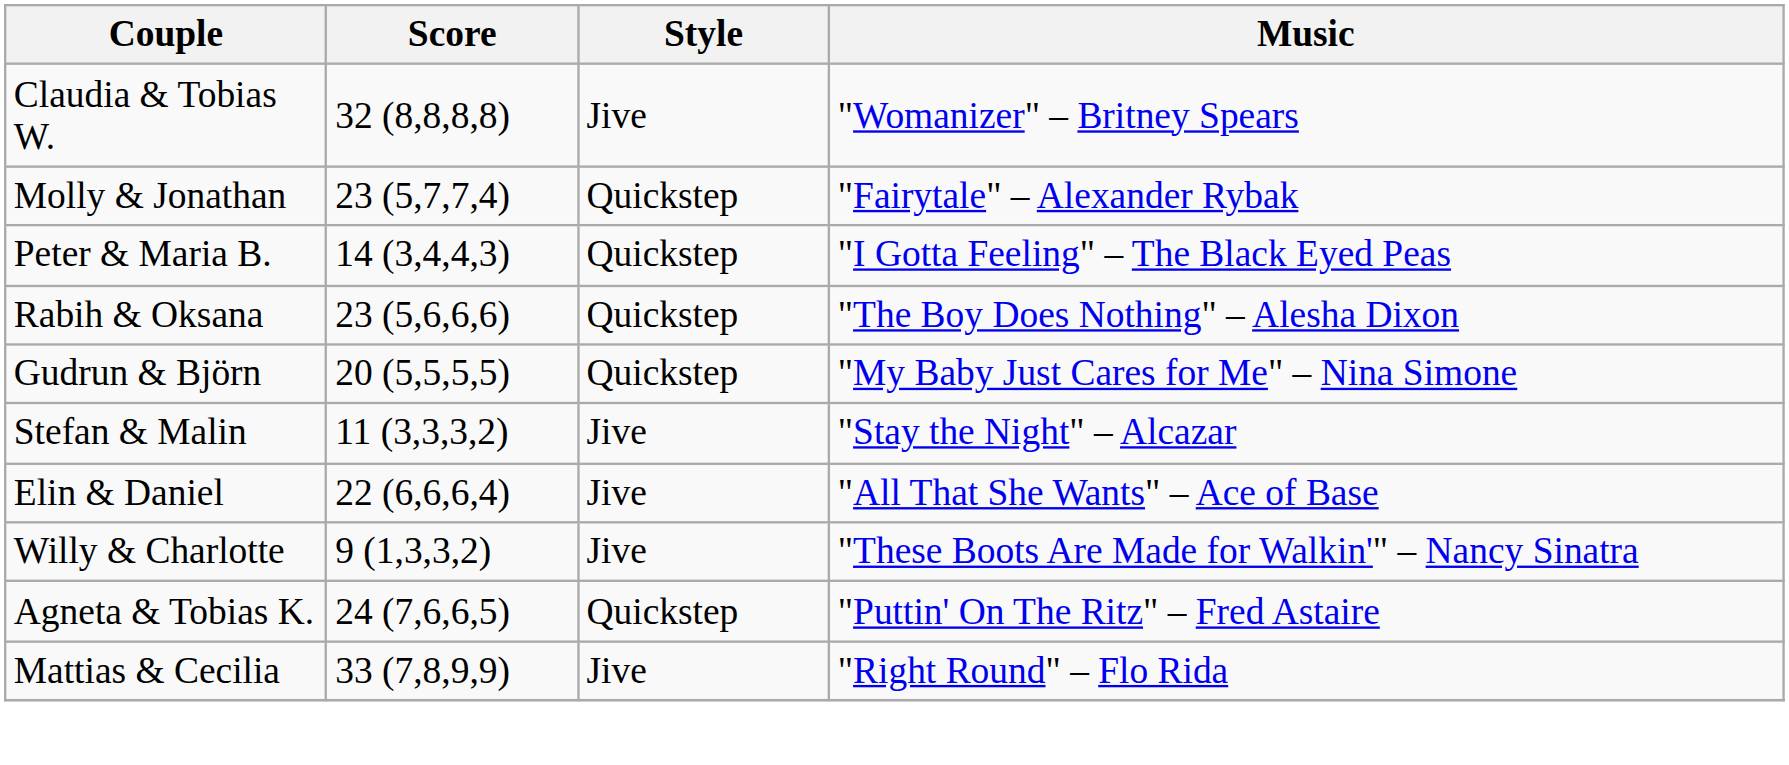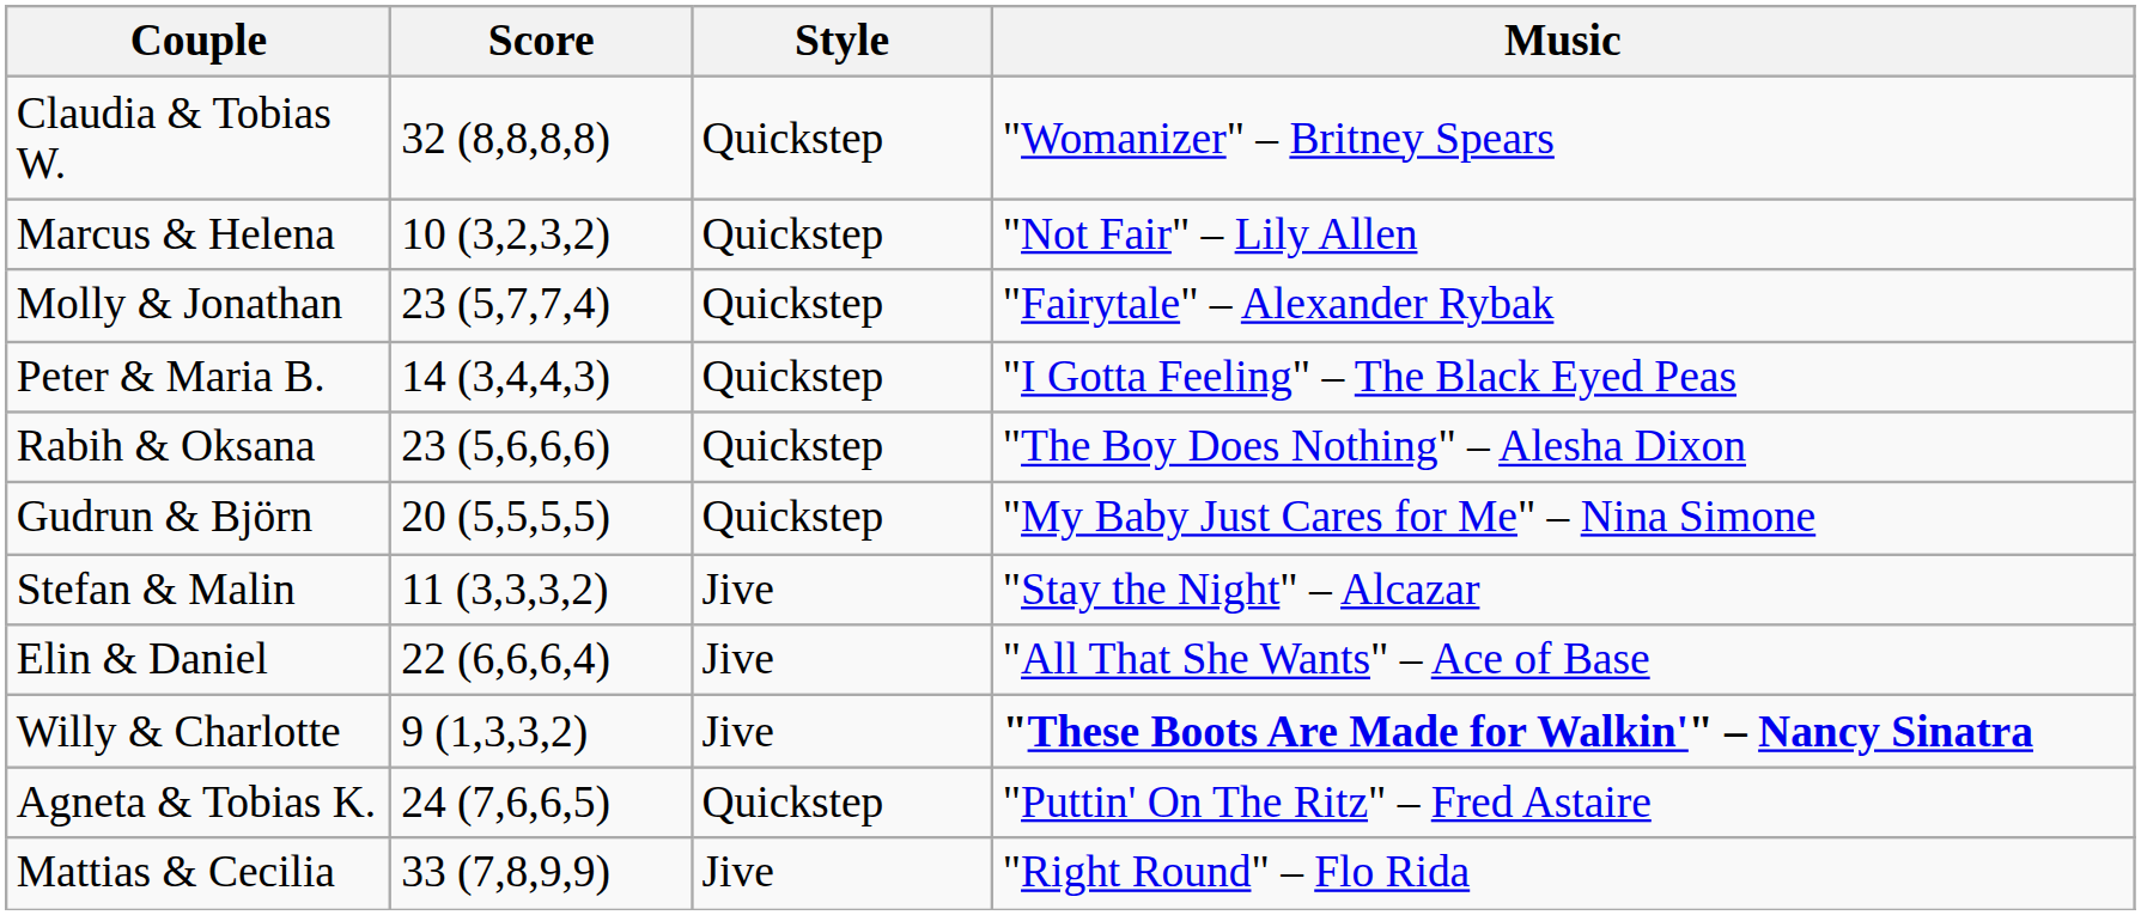 <table class="wikitable">
 <tr>
 <th width="130">Couple</th>
 <th width="100">Score</th>
 <th width="100">Style</th>
 <th width="400">Music</th>
 </tr>
 <tr>
 <td>Claudia & Tobias W.</td>
 <td>32 (8,8,8,8)</td>
-<td>Jive</td>
+<td>Quickstep</td>
 <td>"<a href='#'>Womanizer</a>" – <a href='#'>Britney Spears</a></td>
+</tr>
+<tr>
+<td>Marcus & Helena</td>
+<td>10 (3,2,3,2)</td>
+<td>Quickstep</td>
+<td>"<a href='#'>Not Fair</a>" – <a href='#'>Lily Allen</a></td>
 </tr>
 <tr>
 <td>Molly & Jonathan</td>
 <td>23 (5,7,7,4)</td>
 <td>Quickstep</td>
 <td>"<a href='#'>Fairytale</a>" – <a href='#'>Alexander Rybak</a></td>
 </tr>
 <tr>
 <td>Peter & Maria B.</td>
 <td>14 (3,4,4,3)</td>
 <td>Quickstep</td>
 <td>"<a href='#'>I Gotta Feeling</a>" – <a href='#'>The Black Eyed Peas</a></td>
 </tr>
 <tr>
 <td>Rabih & Oksana</td>
 <td>23 (5,6,6,6)</td>
 <td>Quickstep</td>
 <td>"<a href='#'>The Boy Does Nothing</a>" – <a href='#'>Alesha Dixon</a></td>
 </tr>
 <tr>
 <td>Gudrun & Björn</td>
 <td>20 (5,5,5,5)</td>
 <td>Quickstep</td>
 <td>"<a href='#'>My Baby Just Cares for Me</a>" – <a href='#'>Nina Simone</a></td>
 </tr>
 <tr>
 <td>Stefan & Malin</td>
 <td>11 (3,3,3,2)</td>
 <td>Jive</td>
 <td>"<a href='#'>Stay the Night</a>" – <a href='#'>Alcazar</a></td>
 </tr>
 <tr>
 <td>Elin & Daniel</td>
 <td>22 (6,6,6,4)</td>
 <td>Jive</td>
 <td>"<a href='#'>All That She Wants</a>" – <a href='#'>Ace of Base</a></td>
 </tr>
 <tr>
 <td>Willy & Charlotte</td>
 <td>9 (1,3,3,2)</td>
 <td>Jive</td>
-<td>"<a href='#'>These Boots Are Made for Walkin'</a>" – <a href='#'>Nancy Sinatra</a></td>
+<td><strong>"<a href='#'>These Boots Are Made for Walkin'</a>" – <a href='#'>Nancy Sinatra</a></strong></td>
 </tr>
 <tr>
 <td>Agneta & Tobias K.</td>
 <td>24 (7,6,6,5)</td>
 <td>Quickstep</td>
 <td>"<a href='#'>Puttin' On The Ritz</a>" – <a href='#'>Fred Astaire</a></td>
 </tr>
 <tr>
 <td>Mattias & Cecilia</td>
 <td>33 (7,8,9,9)</td>
 <td>Jive</td>
 <td>"<a href='#'>Right Round</a>" – <a href='#'>Flo Rida</a></td>
 </tr>
 <tr>
 </tr>
 </table>
